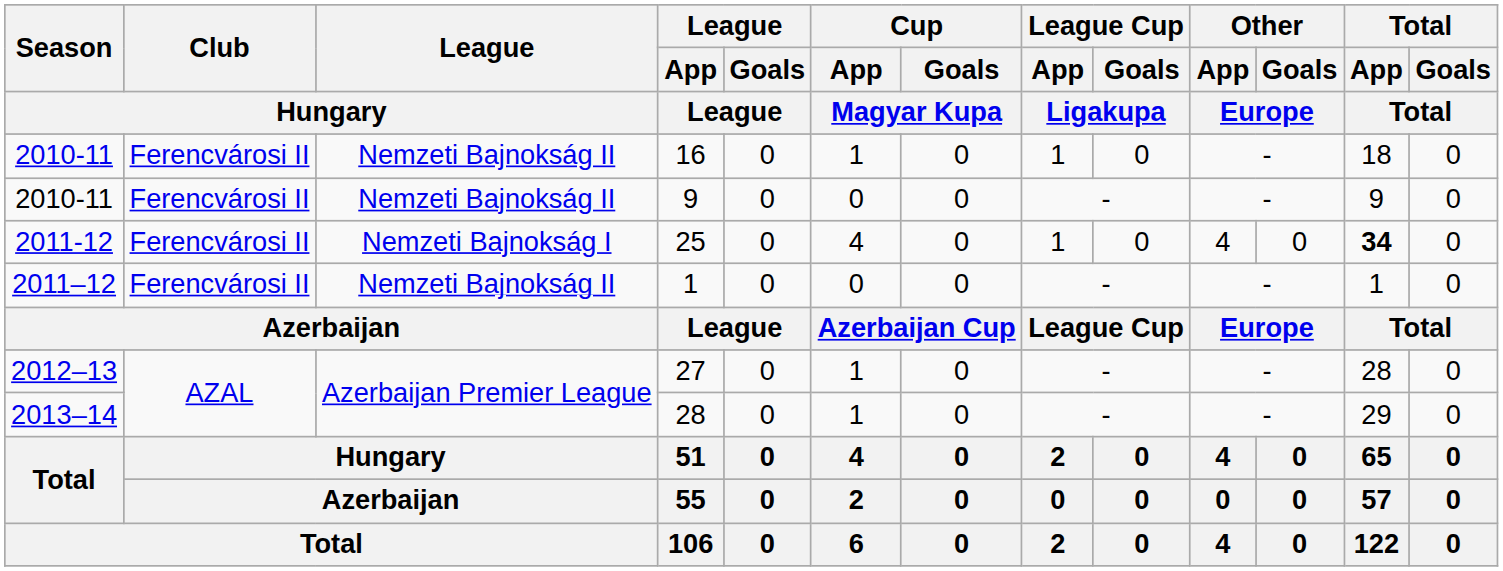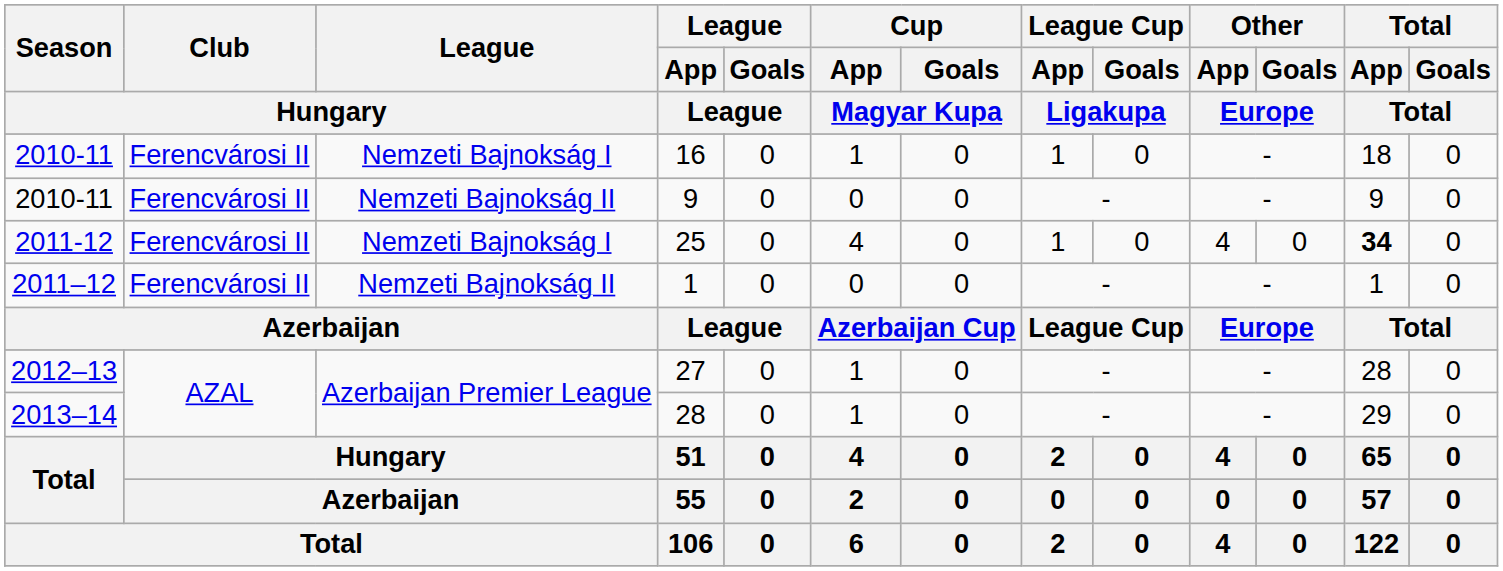 <table class="wikitable">
 <tr>
 <th rowspan=2>Season</th>
 <th ! rowspan=2>Club</th>
 <th ! rowspan=2>League</th>
 <th ! colspan=2>League</th>
 <th ! colspan=2>Cup</th>
 <th ! colspan=2>League Cup</th>
 <th ! colspan=2>Other</th>
 <th colspan=3>Total</th>
 </tr>
 <tr>
 <th>App</th>
 <th>Goals</th>
 <th>App</th>
 <th>Goals</th>
 <th>App</th>
 <th>Goals</th>
 <th>App</th>
 <th>Goals</th>
 <th>App</th>
 <th>Goals</th>
 </tr>
 <tr>
 <th colspan=3>Hungary</th>
 <th ! colspan=2>League</th>
 <th ! colspan=2><a href='#'>Magyar Kupa</a></th>
 <th ! colspan=2><a href='#'>Ligakupa</a></th>
 <th ! colspan=2><a href='#'>Europe</a></th>
 <th colspan=3>Total</th>
 </tr>
 <tr align=center>
 <td><a href='#'>2010-11</a></td>
 <td><a href='#'>Ferencvárosi II</a></td>
-<td><a href='#'>Nemzeti Bajnokság II</a></td>
+<td><a href='#'>Nemzeti Bajnokság I</a></td>
 <td>16</td>
 <td>0</td>
 <td>1</td>
 <td>0</td>
 <td>1</td>
 <td>0</td>
 <td colspan="2">-</td>
 <td>18</td>
 <td>0</td>
 </tr>
 <tr align=center>
 <td>2010-11</td>
 <td><a href='#'>Ferencvárosi II</a></td>
 <td><a href='#'>Nemzeti Bajnokság II</a></td>
 <td>9</td>
 <td>0</td>
 <td>0</td>
 <td>0</td>
 <td colspan="2">-</td>
 <td colspan="2">-</td>
 <td>9</td>
 <td>0</td>
 </tr>
 <tr align=center>
 <td><a href='#'>2011-12</a></td>
 <td><a href='#'>Ferencvárosi II</a></td>
 <td><a href='#'>Nemzeti Bajnokság I</a></td>
 <td>25</td>
 <td>0</td>
 <td>4</td>
 <td>0</td>
 <td>1</td>
 <td>0</td>
 <td>4</td>
 <td>0</td>
 <td><strong>34</strong></td>
 <td>0</td>
 </tr>
 <tr align=center>
 <td><a href='#'>2011–12</a></td>
 <td><a href='#'>Ferencvárosi II</a></td>
 <td><a href='#'>Nemzeti Bajnokság II</a></td>
 <td>1</td>
 <td>0</td>
 <td>0</td>
 <td>0</td>
 <td colspan="2">-</td>
 <td colspan="2">-</td>
 <td>1</td>
 <td>0</td>
 </tr>
 <tr>
 <th colspan=3>Azerbaijan</th>
 <th ! colspan=2>League</th>
 <th ! colspan=2><a href='#'>Azerbaijan Cup</a></th>
 <th ! colspan=2>League Cup</th>
 <th ! colspan=2><a href='#'>Europe</a></th>
 <th colspan=3>Total</th>
 </tr>
 <tr align=center>
 <td><a href='#'>2012–13</a></td>
 <td rowspan="2"><a href='#'>AZAL</a></td>
 <td rowspan="2"><a href='#'>Azerbaijan Premier League</a></td>
 <td>27</td>
 <td>0</td>
 <td>1</td>
 <td>0</td>
 <td colspan="2">-</td>
 <td colspan="2">-</td>
 <td>28</td>
 <td>0</td>
 </tr>
 <tr align=center>
 <td><a href='#'>2013–14</a></td>
 <td>28</td>
 <td>0</td>
 <td>1</td>
 <td>0</td>
 <td colspan="2">-</td>
 <td colspan="2">-</td>
 <td>29</td>
 <td>0</td>
 </tr>
 <tr align=center>
 <th rowspan="2">Total</th>
 <th colspan="2">Hungary</th>
 <th>51</th>
 <th>0</th>
 <th>4</th>
 <th>0</th>
 <th>2</th>
 <th>0</th>
 <th>4</th>
 <th>0</th>
 <th>65</th>
 <th>0</th>
 </tr>
 <tr align=center>
 <th colspan="2">Azerbaijan</th>
 <th>55</th>
 <th>0</th>
 <th>2</th>
 <th>0</th>
 <th>0</th>
 <th>0</th>
 <th>0</th>
 <th>0</th>
 <th>57</th>
 <th>0</th>
 </tr>
 <tr>
 <th colspan="3">Total</th>
 <th>106</th>
 <th>0</th>
 <th>6</th>
 <th>0</th>
 <th>2</th>
 <th>0</th>
 <th>4</th>
 <th>0</th>
 <th>122</th>
 <th>0</th>
 </tr>
 </table>
